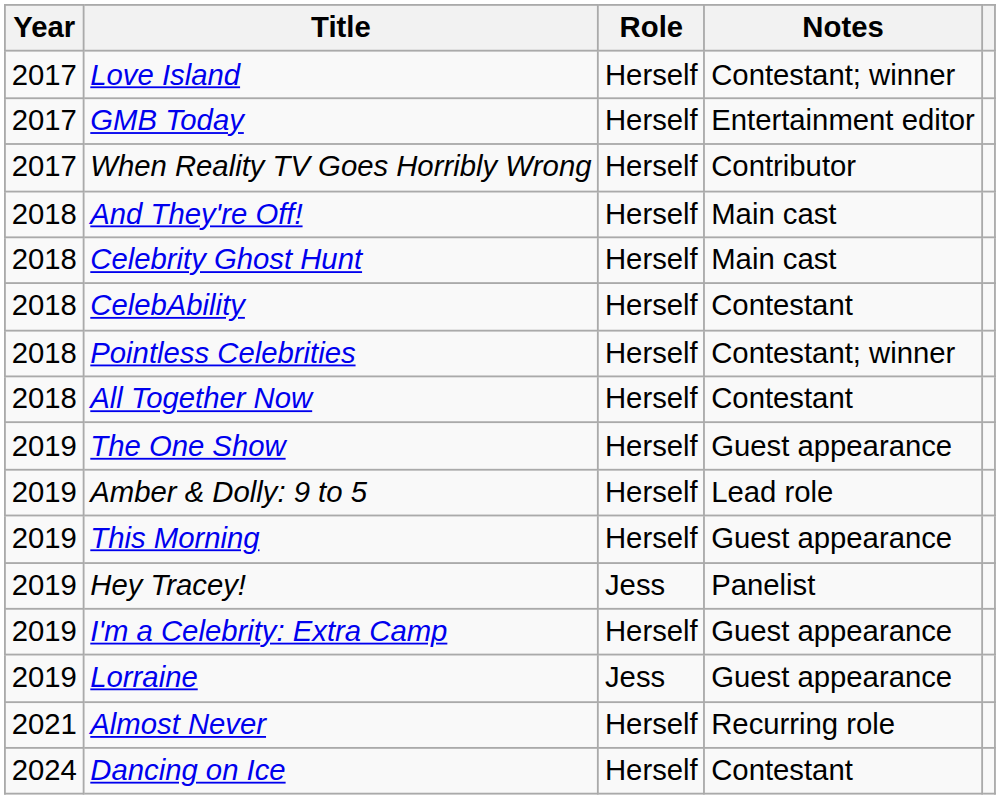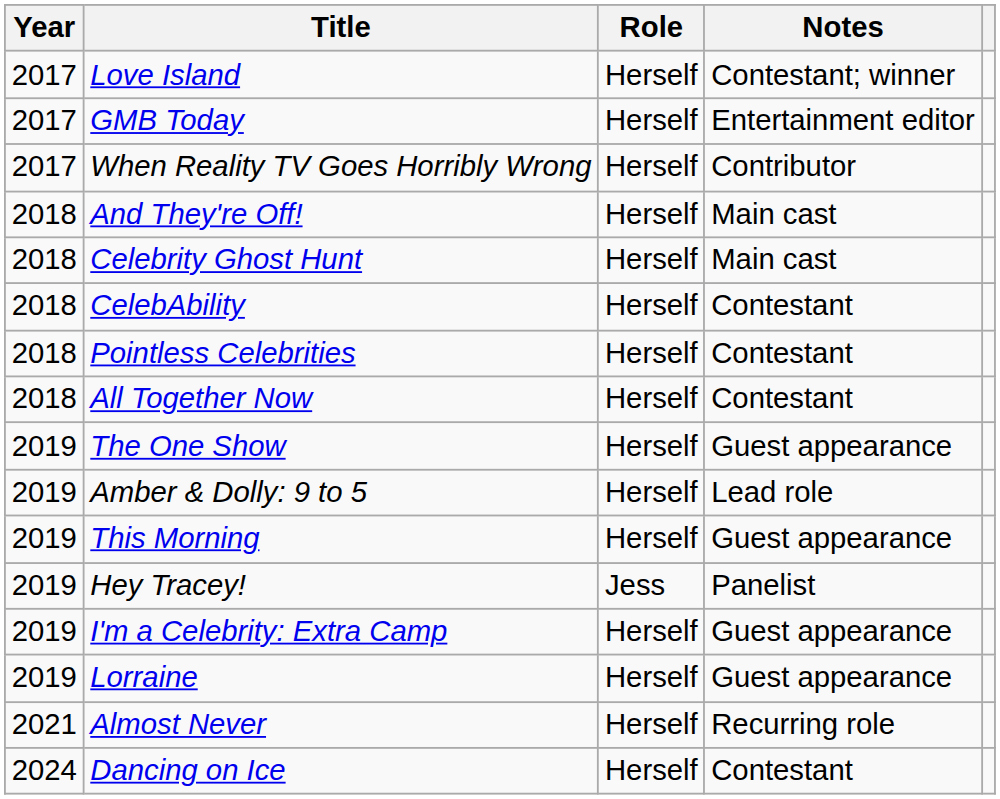 <table class="wikitable">
 <tr>
 <th>Year</th>
 <th>Title</th>
 <th>Role</th>
 <th>Notes</th>
 <th></th>
 </tr>
 <tr>
 <td>2017</td>
 <td><em><a href='#'>Love Island</a></em></td>
 <td>Herself</td>
 <td>Contestant; winner</td>
 <td align="center"></td>
 </tr>
 <tr>
 <td>2017</td>
 <td><em><a href='#'>GMB Today</a></em></td>
 <td>Herself</td>
 <td>Entertainment editor</td>
 <td align="center"></td>
 </tr>
 <tr>
 <td>2017</td>
 <td><em>When Reality TV Goes Horribly Wrong</em></td>
 <td>Herself</td>
 <td>Contributor</td>
 <td align="center"></td>
 </tr>
 <tr>
 <td>2018</td>
 <td><em><a href='#'>And They're Off!</a></em></td>
 <td>Herself</td>
 <td>Main cast</td>
 <td align="center"></td>
 </tr>
 <tr>
 <td>2018</td>
 <td><em><a href='#'>Celebrity Ghost Hunt</a></em></td>
 <td>Herself</td>
 <td>Main cast</td>
 <td align="center"></td>
 </tr>
 <tr>
 <td>2018</td>
 <td><em><a href='#'>CelebAbility</a></em></td>
 <td>Herself</td>
 <td>Contestant</td>
 <td align="center"></td>
 </tr>
 <tr>
 <td>2018</td>
 <td><em><a href='#'>Pointless Celebrities</a></em></td>
 <td>Herself</td>
-<td>Contestant; winner</td>
+<td>Contestant</td>
 <td align="center"></td>
 </tr>
 <tr>
 <td>2018</td>
 <td><em><a href='#'>All Together Now</a></em></td>
 <td>Herself</td>
 <td>Contestant</td>
 <td align="center"></td>
 </tr>
 <tr>
 <td>2019</td>
 <td><em><a href='#'>The One Show</a></em></td>
 <td>Herself</td>
 <td>Guest appearance</td>
 <td align="center"></td>
 </tr>
 <tr>
 <td>2019</td>
 <td><em>Amber & Dolly: 9 to 5</em></td>
 <td>Herself</td>
 <td>Lead role</td>
 <td align="center"></td>
 </tr>
 <tr>
 <td>2019</td>
 <td><em><a href='#'>This Morning</a></em></td>
 <td>Herself</td>
 <td>Guest appearance</td>
 <td align="center"></td>
 </tr>
 <tr>
 <td>2019</td>
 <td><em>Hey Tracey!</em></td>
 <td>Jess</td>
 <td>Panelist</td>
 <td align="center"></td>
 </tr>
 <tr>
 <td>2019</td>
 <td><em><a href='#'>I'm a Celebrity: Extra Camp</a></em></td>
 <td>Herself</td>
 <td>Guest appearance</td>
 <td align="center"></td>
 </tr>
 <tr>
 <td>2019</td>
 <td><em><a href='#'>Lorraine</a></em></td>
-<td>Jess</td>
+<td>Herself</td>
 <td>Guest appearance</td>
 <td align="center"></td>
 </tr>
 <tr>
 <td>2021</td>
 <td><em><a href='#'>Almost Never</a></em></td>
 <td>Herself</td>
 <td>Recurring role</td>
 <td align="center"></td>
 </tr>
 <tr>
 <td>2024</td>
 <td><em><a href='#'>Dancing on Ice</a></em></td>
 <td>Herself</td>
 <td>Contestant</td>
 <td align="center"></td>
 </tr>
 </table>
